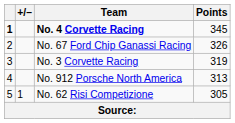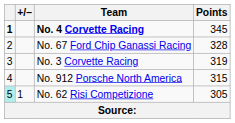 <table class="wikitable" style="font-size: 95%;">
 <tr>
 <th scope="col"></th>
 <th scope="col">+/–</th>
 <th scope="col">Team</th>
 <th scope="col">Points</th>
 </tr>
 <tr>
 <td align=center><strong>1</strong></td>
 <td align="left"></td>
 <td><strong> No. 4 <a href='#'>Corvette Racing</a></strong></td>
 <td align=right>345</td>
 </tr>
 <tr>
 <td align=center>2</td>
 <td align="left"></td>
 <td> No. 67 <a href='#'>Ford Chip Ganassi Racing</a></td>
-<td align=right>326</td>
+<td align=right>328</td>
 </tr>
 <tr>
 <td align=center>3</td>
 <td align="left"></td>
 <td> No. 3 <a href='#'>Corvette Racing</a></td>
 <td align=right>319</td>
 </tr>
 <tr>
 <td align=center>4</td>
 <td align="left"></td>
 <td> No. 912 <a href='#'>Porsche North America</a></td>
-<td align=right>313</td>
+<td align=right>315</td>
 </tr>
 <tr>
-<td align=center>5</td>
+<td align=center style="background: paleturquoise;">5</td>
 <td align="left"> 1</td>
 <td> No. 62 <a href='#'>Risi Competizione</a></td>
 <td align=right>305</td>
 </tr>
 <tr>
 <th colspan=5>Source:</th>
 </tr>
 </table>
